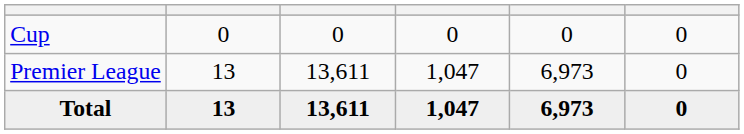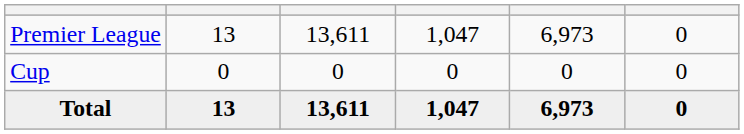 <table class="wikitable" style="text-align: center;">
 <tr>
 <th></th>
 <th style="width:70px;"></th>
 <th style="width:70px;"></th>
 <th style="width:70px;"></th>
 <th style="width:70px;"></th>
 <th style="width:70px;"></th>
 </tr>
 <tr>
+<td align=left><a href='#'>Premier League</a></td>
+<td>13</td>
+<td>13,611</td>
+<td>1,047</td>
+<td>6,973</td>
+<td>0</td>
+</tr>
+<tr>
 <td align=left><a href='#'>Cup</a></td>
 <td>0</td>
 <td>0</td>
 <td>0</td>
 <td>0</td>
-<td>0</td>
-</tr>
-<tr>
-<td align=left><a href='#'>Premier League</a></td>
-<td>13</td>
-<td>13,611</td>
-<td>1,047</td>
-<td>6,973</td>
 <td>0</td>
 </tr>
 <tr bgcolor="#EFEFEF">
 <td><strong>Total</strong></td>
 <td><strong>13</strong></td>
 <td><strong>13,611</strong></td>
 <td><strong>1,047</strong></td>
 <td><strong>6,973</strong></td>
 <td><strong>0</strong></td>
 </tr>
 </table>
